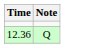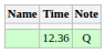 <table class="wikitable sortable" style="text-align:center;">
 <tr>
+<th>Name</th>
 <th>Time</th>
 <th>Note</th>
 </tr>
 <tr>
+<td style="text-align:left;"></td>
 <td></td>
 <td></td>
 </tr>
 <tr style="background-color:#ccffcc;">
+<td style="text-align:left;"></td>
 <td>12.36</td>
 <td>Q</td>
 </tr>
 </table>
